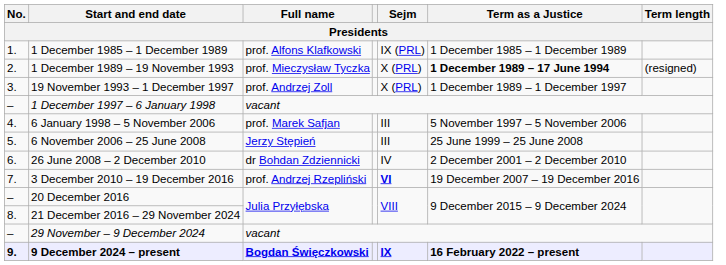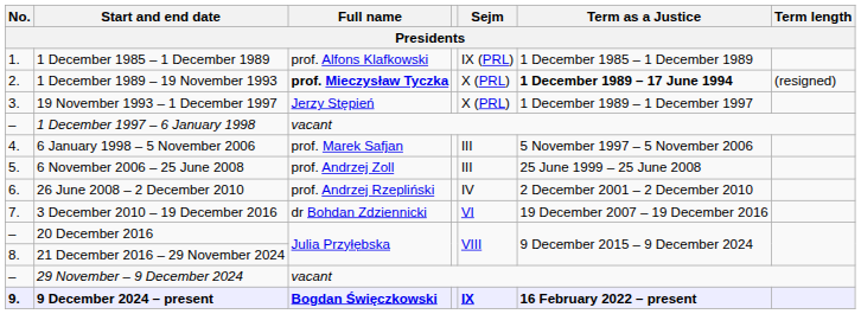 <table class="wikitable" style="font-size:95%;">
 <tr>
 <th>No.</th>
 <th>Start and end date</th>
 <th>Full name</th>
 <th></th>
 <th>Sejm</th>
 <th>Term as a Justice</th>
 <th>Term length</th>
 </tr>
 <tr>
 <th colspan="7">Presidents</th>
 </tr>
 <tr>
 <td>1.</td>
 <td>1 December 1985 – 1 December 1989</td>
 <td>prof. <a href='#'>Alfons Klafkowski</a></td>
 <td></td>
 <td>IX (<a href='#'>PRL</a>)</td>
 <td>1 December 1985 – 1 December 1989</td>
 <td></td>
 </tr>
 <tr>
 <td>2.</td>
 <td>1 December 1989 – 19 November 1993</td>
-<td>prof. <a href='#'>Mieczysław Tyczka</a></td>
+<td><strong>prof. <a href='#'>Mieczysław Tyczka</a></strong></td>
 <td></td>
 <td>X (<a href='#'>PRL</a>)</td>
 <td><strong>1 December 1989 – 17 June 1994</strong></td>
 <td> (resigned)</td>
 </tr>
 <tr>
 <td>3.</td>
 <td>19 November 1993 – 1 December 1997</td>
-<td>prof. <a href='#'>Andrzej Zoll</a></td>
+<td><a href='#'>Jerzy Stępień</a></td>
 <td></td>
 <td>X (<a href='#'>PRL</a>)</td>
 <td>1 December 1989 – 1 December 1997</td>
 <td></td>
 </tr>
 <tr>
 <td>–</td>
 <td><em>1 December 1997 – 6 January 1998</em></td>
 <td colspan="5"><em>vacant</em></td>
 </tr>
 <tr>
 <td>4.</td>
 <td>6 January 1998 – 5 November 2006</td>
 <td>prof. <a href='#'>Marek Safjan</a></td>
 <td></td>
 <td>III</td>
 <td>5 November 1997 – 5 November 2006</td>
 <td></td>
 </tr>
 <tr>
 <td>5.</td>
 <td>6 November 2006 – 25 June 2008</td>
-<td><a href='#'>Jerzy Stępień</a></td>
+<td>prof. <a href='#'>Andrzej Zoll</a></td>
 <td></td>
 <td>III</td>
 <td>25 June 1999 – 25 June 2008</td>
 <td></td>
 </tr>
 <tr>
 <td>6.</td>
 <td>26 June 2008 – 2 December 2010</td>
-<td>dr <a href='#'>Bohdan Zdziennicki</a></td>
+<td>prof. <a href='#'>Andrzej Rzepliński</a></td>
 <td></td>
 <td>IV</td>
 <td>2 December 2001 – 2 December 2010</td>
 <td></td>
 </tr>
 <tr>
 <td>7.</td>
 <td>3 December 2010 – 19 December 2016</td>
-<td>prof. <a href='#'>Andrzej Rzepliński</a></td>
+<td>dr <a href='#'>Bohdan Zdziennicki</a></td>
 <td></td>
-<td><strong><a href='#'>VI</a></strong></td>
+<td><a href='#'>VI</a></td>
 <td>19 December 2007 – 19 December 2016</td>
 <td></td>
 </tr>
 <tr>
 <td>–</td>
 <td>20 December 2016</td>
 <td rowspan="2"><a href='#'>Julia Przyłębska</a></td>
 <td rowspan="2"></td>
 <td rowspan="2"><a href='#'>VIII</a></td>
 <td rowspan="2">9 December 2015 – 9 December 2024</td>
 <td rowspan="2"></td>
 </tr>
 <tr>
 <td>8.</td>
 <td>21 December 2016 – 29 November 2024</td>
 </tr>
 <tr>
 <td>–</td>
 <td><em>29 November – 9 December 2024</em></td>
 <td colspan="5"><em>vacant</em></td>
 </tr>
 <tr style="font-weight:bold;background-color:#EDEDFF;">
 <td>9.</td>
 <td>9 December 2024 – present</td>
 <td><a href='#'>Bogdan Święczkowski</a></td>
 <td></td>
 <td><a href='#'>IX</a></td>
 <td>16 February 2022 – present</td>
 <td></td>
 </tr>
 </table>
